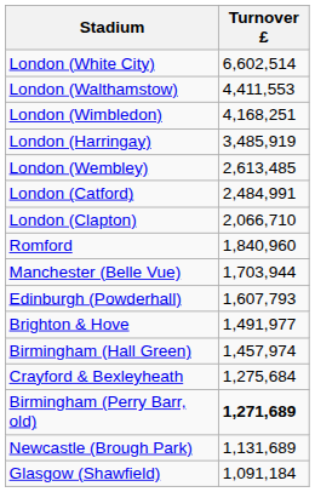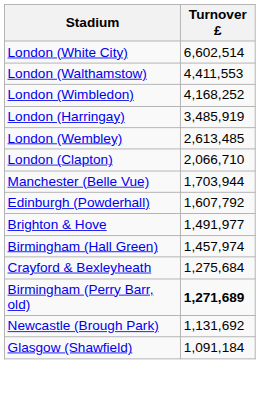 <table class="wikitable">
 <tr>
 <th width=200>Stadium</th>
 <th width=80>Turnover £</th>
 </tr>
 <tr>
 <td><a href='#'>London (White City)</a></td>
 <td>6,602,514</td>
 </tr>
 <tr>
 <td><a href='#'>London (Walthamstow)</a></td>
 <td>4,411,553</td>
 </tr>
 <tr>
 <td><a href='#'>London (Wimbledon)</a></td>
-<td>4,168,251</td>
+<td>4,168,252</td>
 </tr>
 <tr>
 <td><a href='#'>London (Harringay)</a></td>
 <td>3,485,919</td>
 </tr>
 <tr>
 <td><a href='#'>London (Wembley)</a></td>
 <td>2,613,485</td>
 </tr>
 <tr>
-<td><a href='#'>London (Catford)</a></td>
-<td>2,484,991</td>
-</tr>
-<tr>
 <td><a href='#'>London (Clapton)</a></td>
 <td>2,066,710</td>
-</tr>
-<tr>
-<td><a href='#'>Romford</a></td>
-<td>1,840,960</td>
 </tr>
 <tr>
 <td><a href='#'>Manchester (Belle Vue)</a></td>
 <td>1,703,944</td>
 </tr>
 <tr>
 <td><a href='#'>Edinburgh (Powderhall)</a></td>
-<td>1,607,793</td>
+<td>1,607,792</td>
 </tr>
 <tr>
 <td><a href='#'>Brighton & Hove</a></td>
 <td>1,491,977</td>
 </tr>
 <tr>
 <td><a href='#'>Birmingham (Hall Green)</a></td>
 <td>1,457,974</td>
 </tr>
 <tr>
 <td><a href='#'>Crayford & Bexleyheath</a></td>
 <td>1,275,684</td>
 </tr>
 <tr>
 <td><a href='#'>Birmingham (Perry Barr, old)</a></td>
 <td><strong>1,271,689</strong></td>
 </tr>
 <tr>
 <td><a href='#'>Newcastle (Brough Park)</a></td>
-<td>1,131,689</td>
+<td>1,131,692</td>
 </tr>
 <tr>
 <td><a href='#'>Glasgow (Shawfield)</a></td>
 <td>1,091,184</td>
 </tr>
 </table>
